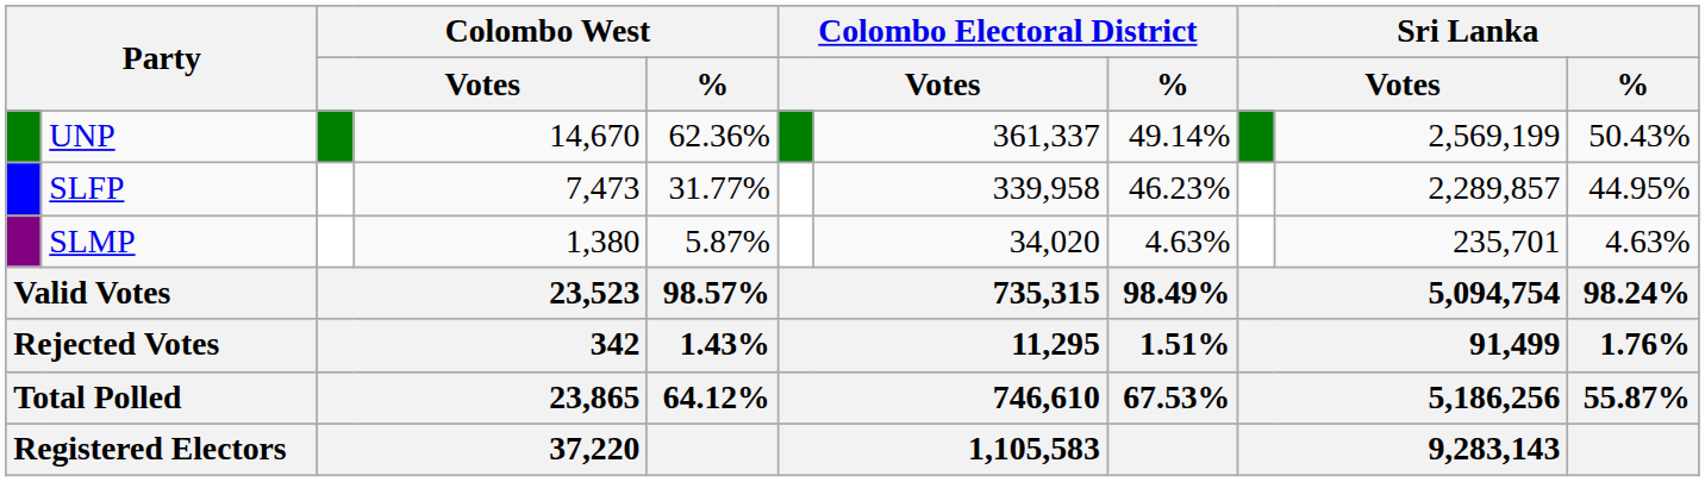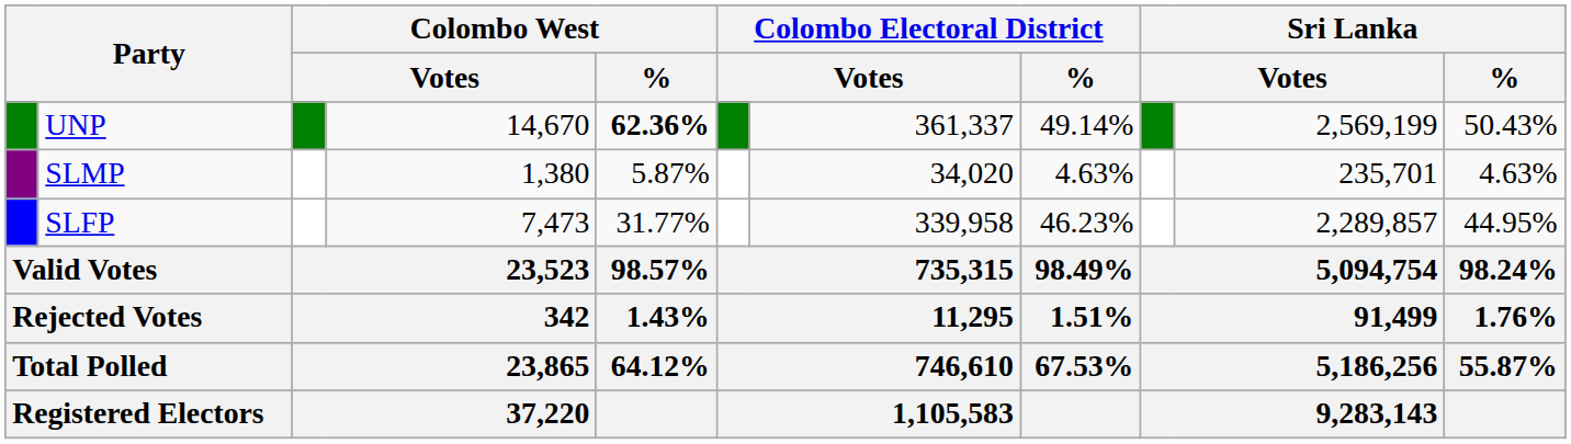 <table class="wikitable">
 <tr>
 <th colspan="2" width="144px"rowspan="2">Party</th>
 <th colspan="3" width="216px">Colombo West</th>
 <th colspan="3" width="216px"><a href='#'>Colombo Electoral District</a></th>
 <th colspan="3" width="216px">Sri Lanka</th>
 </tr>
 <tr>
 <th colspan="2" width="144px">Votes</th>
 <th>%</th>
 <th colspan="2" width="144px">Votes</th>
 <th>%</th>
 <th colspan="2" width="144px">Votes</th>
 <th>%</th>
 </tr>
 <tr>
 <td style="background-color:green;" width="10px"></td>
 <td style="text-align:left;"><a href='#'>UNP</a></td>
 <td style="background-color:green;" width="10px"></td>
 <td style="text-align:right;">14,670</td>
-<td style="text-align:right;">62.36%</td>
+<td style="text-align:right;"><strong>62.36%</strong></td>
 <td style="background-color:green;" width="10px"></td>
 <td style="text-align:right;">361,337</td>
 <td style="text-align:right;">49.14%</td>
 <td style="background-color:green;" width="10px"></td>
 <td style="text-align:right;">2,569,199</td>
 <td style="text-align:right;">50.43%</td>
+</tr>
+<tr>
+<td style="background-color:purple;" width="10px"></td>
+<td style="text-align:left;"><a href='#'>SLMP</a></td>
+<td style="background-color:white;" width="10px"></td>
+<td style="text-align:right;">1,380</td>
+<td style="text-align:right;">5.87%</td>
+<td style="background-color:white;" width="10px"></td>
+<td style="text-align:right;">34,020</td>
+<td style="text-align:right;">4.63%</td>
+<td style="background-color:white;" width="10px"></td>
+<td style="text-align:right;">235,701</td>
+<td style="text-align:right;">4.63%</td>
 </tr>
 <tr>
 <td style="background-color:blue;" width="10px"></td>
 <td style="text-align:left;"><a href='#'>SLFP</a></td>
 <td style="background-color:white;" width="10px"></td>
 <td style="text-align:right;">7,473</td>
 <td style="text-align:right;">31.77%</td>
 <td style="background-color:white;" width="10px"></td>
 <td style="text-align:right;">339,958</td>
 <td style="text-align:right;">46.23%</td>
 <td style="background-color:white;" width="10px"></td>
 <td style="text-align:right;">2,289,857</td>
 <td style="text-align:right;">44.95%</td>
-</tr>
-<tr>
-<td style="background-color:purple;" width="10px"></td>
-<td style="text-align:left;"><a href='#'>SLMP</a></td>
-<td style="background-color:white;" width="10px"></td>
-<td style="text-align:right;">1,380</td>
-<td style="text-align:right;">5.87%</td>
-<td style="background-color:white;" width="10px"></td>
-<td style="text-align:right;">34,020</td>
-<td style="text-align:right;">4.63%</td>
-<td style="background-color:white;" width="10px"></td>
-<td style="text-align:right;">235,701</td>
-<td style="text-align:right;">4.63%</td>
 </tr>
 <tr>
 <th colspan="2" width="144px"style="text-align:left;">Valid Votes</th>
 <th style="text-align:right;"colspan="2" width="144px">23,523</th>
 <th style="text-align:right;">98.57%</th>
 <th style="text-align:right;"colspan="2" width="144px">735,315</th>
 <th style="text-align:right;">98.49%</th>
 <th style="text-align:right;"colspan="2" width="144px">5,094,754</th>
 <th style="text-align:right;">98.24%</th>
 </tr>
 <tr>
 <th colspan="2" width="144px"style="text-align:left;">Rejected Votes</th>
 <th style="text-align:right;"colspan="2" width="144px">342</th>
 <th style="text-align:right;">1.43%</th>
 <th style="text-align:right;"colspan="2" width="144px">11,295</th>
 <th style="text-align:right;">1.51%</th>
 <th style="text-align:right;"colspan="2" width="144px">91,499</th>
 <th style="text-align:right;">1.76%</th>
 </tr>
 <tr>
 <th colspan="2" width="144px"style="text-align:left;">Total Polled</th>
 <th style="text-align:right;"colspan="2" width="144px">23,865</th>
 <th style="text-align:right;">64.12%</th>
 <th style="text-align:right;"colspan="2" width="144px">746,610</th>
 <th style="text-align:right;">67.53%</th>
 <th style="text-align:right;"colspan="2" width="144px">5,186,256</th>
 <th style="text-align:right;">55.87%</th>
 </tr>
 <tr>
 <th colspan="2" width="144px"style="text-align:left;">Registered Electors</th>
 <th style="text-align:right;"colspan="2" width="144px">37,220</th>
 <th></th>
 <th style="text-align:right;"colspan="2" width="144px">1,105,583</th>
 <th></th>
 <th style="text-align:right;"colspan="2" width="144px">9,283,143</th>
 <th></th>
 </tr>
 </table>
